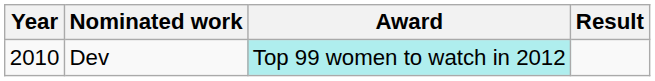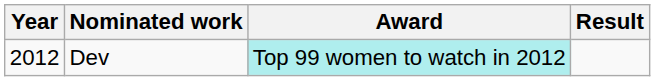 <table class="wikitable">
 <tr>
 <th>Year</th>
 <th>Nominated work</th>
 <th>Award</th>
 <th>Result</th>
 </tr>
 <tr>
-<td>2010</td>
+<td>2012</td>
 <td>Dev</td>
 <td style="background: paleturquoise;">Top 99 women to watch in 2012</td>
 <td></td>
 </tr>
 </table>
